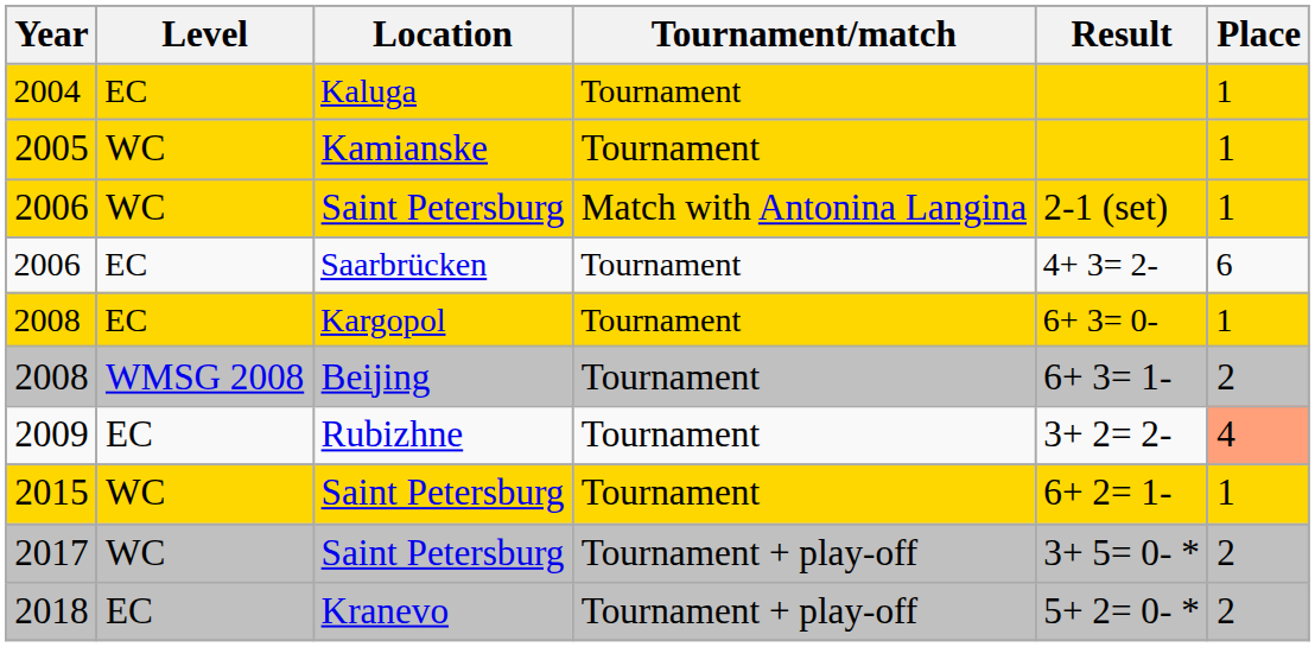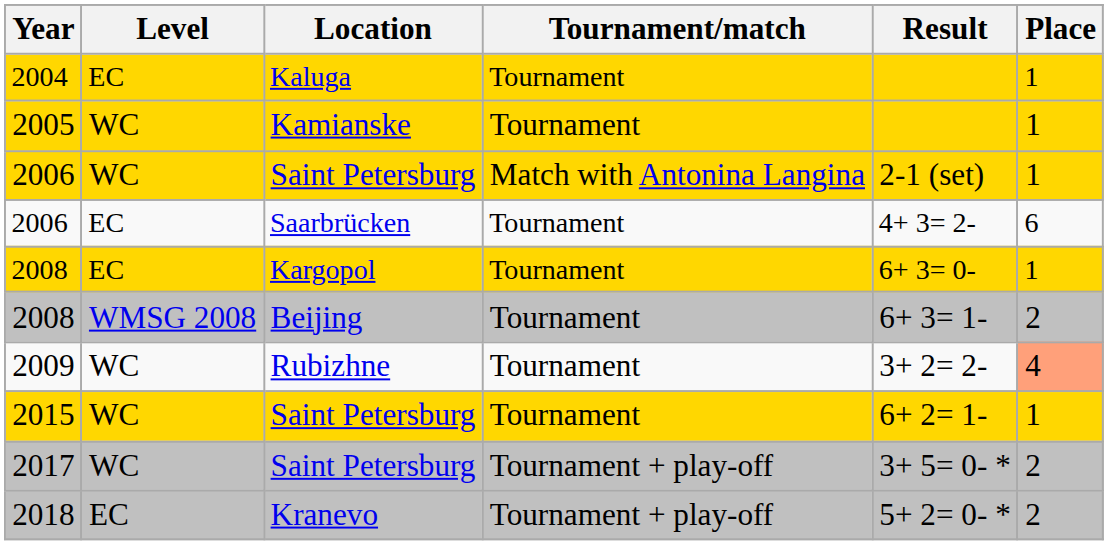 <table class="sortable wikitable">
 <tr>
 <th>Year</th>
 <th>Level</th>
 <th>Location</th>
 <th>Tournament/match</th>
 <th>Result</th>
 <th>Place</th>
 </tr>
 <tr bgcolor="gold" style="font-size:90%;">
 <td>2004</td>
 <td>EC</td>
 <td> <a href='#'>Kaluga</a></td>
 <td>Tournament</td>
 <td></td>
 <td>1</td>
 </tr>
 <tr bgcolor="gold">
 <td>2005</td>
 <td>WC</td>
 <td> <a href='#'>Kamianske</a></td>
 <td>Tournament</td>
 <td></td>
 <td>1</td>
 </tr>
 <tr bgcolor="gold">
 <td>2006</td>
 <td>WC</td>
 <td> <a href='#'>Saint Petersburg</a></td>
 <td>Match with  <a href='#'>Antonina Langina</a></td>
 <td>2-1 (set)</td>
 <td>1</td>
 </tr>
 <tr style="font-size:90%;">
 <td>2006</td>
 <td>EC</td>
 <td> <a href='#'>Saarbrücken</a></td>
 <td>Tournament</td>
 <td>4+ 3= 2-</td>
 <td>6</td>
 </tr>
 <tr bgcolor="gold" style="font-size:90%;">
 <td>2008</td>
 <td>EC</td>
 <td> <a href='#'>Kargopol</a></td>
 <td>Tournament</td>
 <td>6+ 3= 0-</td>
 <td>1</td>
 </tr>
 <tr bgcolor="silver">
 <td>2008</td>
 <td><a href='#'>WMSG 2008</a></td>
 <td> <a href='#'>Beijing</a></td>
 <td>Tournament</td>
 <td>6+ 3= 1-</td>
 <td>2</td>
 </tr>
 <tr>
 <td>2009</td>
-<td>EC</td>
+<td>WC</td>
 <td> <a href='#'>Rubizhne</a></td>
 <td>Tournament</td>
 <td>3+ 2= 2-</td>
 <td style="background: lightsalmon;">4</td>
 </tr>
 <tr bgcolor="gold">
 <td>2015</td>
 <td>WC</td>
 <td> <a href='#'>Saint Petersburg</a></td>
 <td>Tournament</td>
 <td>6+ 2= 1-</td>
 <td>1</td>
 </tr>
 <tr bgcolor="silver">
 <td>2017</td>
 <td>WC</td>
 <td> <a href='#'>Saint Petersburg</a></td>
 <td>Tournament + play-off</td>
 <td>3+ 5= 0- *</td>
 <td>2</td>
 </tr>
 <tr bgcolor="silver">
 <td>2018</td>
 <td>EC</td>
 <td> <a href='#'>Kranevo</a></td>
 <td>Tournament + play-off</td>
 <td>5+ 2= 0- *</td>
 <td>2</td>
 </tr>
 </table>
